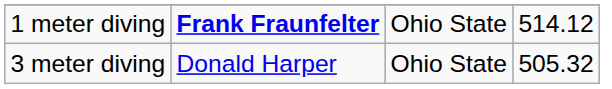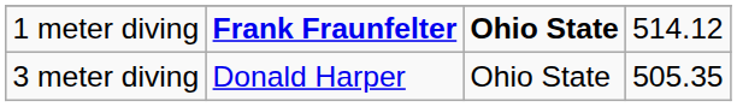 <table class="wikitable sortable" style="text-align:left">
 <tr>
 </tr>
 <tr>
 <td>1 meter diving</td>
 <td><strong><a href='#'>Frank Fraunfelter</a></strong></td>
-<td>Ohio State</td>
+<td><strong>Ohio State</strong></td>
 <td>514.12</td>
 </tr>
 <tr>
 <td>3 meter diving</td>
 <td><a href='#'>Donald Harper</a></td>
 <td>Ohio State</td>
-<td>505.32</td>
+<td>505.35</td>
 </tr>
 </table>
